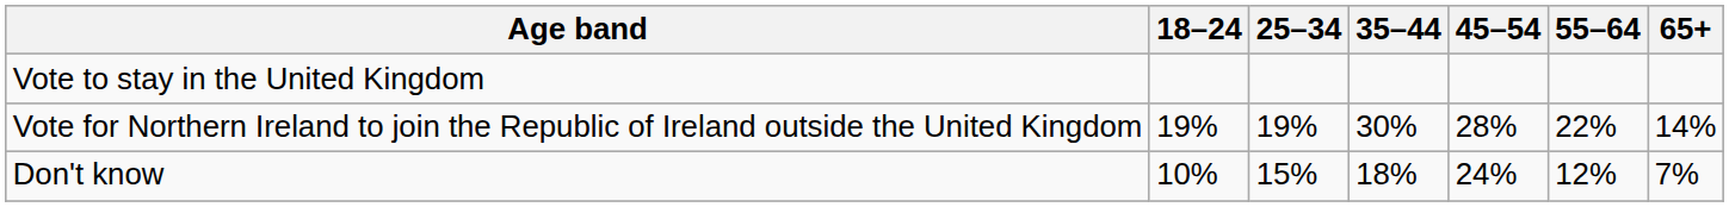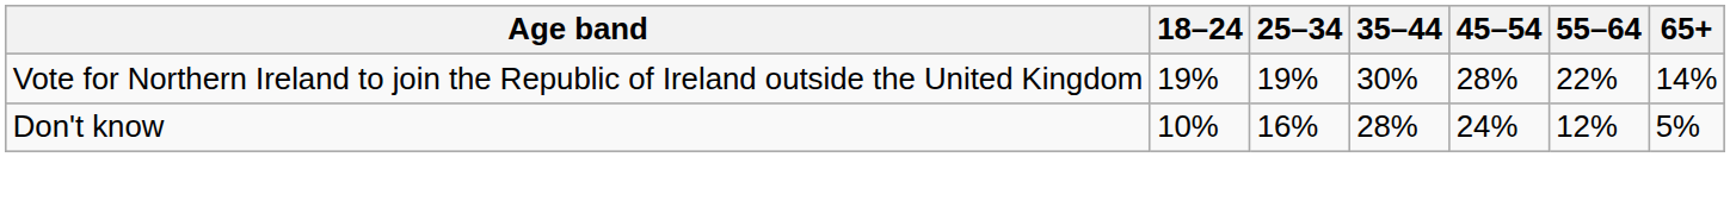 <table class="wikitable">
 <tr>
 <th>Age band</th>
 <th>18–24</th>
 <th>25–34</th>
 <th>35–44</th>
 <th>45–54</th>
 <th>55–64</th>
 <th>65+</th>
-</tr>
-<tr>
-<td>Vote to stay in the United Kingdom</td>
-<td></td>
-<td></td>
-<td></td>
-<td></td>
-<td></td>
-<td></td>
 </tr>
 <tr>
 <td>Vote for Northern Ireland to join the Republic of Ireland outside the United Kingdom</td>
 <td>19%</td>
 <td>19%</td>
 <td>30%</td>
 <td>28%</td>
 <td>22%</td>
 <td>14%</td>
 </tr>
 <tr>
 <td>Don't know</td>
 <td>10%</td>
-<td>15%</td>
-<td>18%</td>
+<td>16%</td>
+<td>28%</td>
 <td>24%</td>
 <td>12%</td>
-<td>7%</td>
+<td>5%</td>
 </tr>
 </table>
